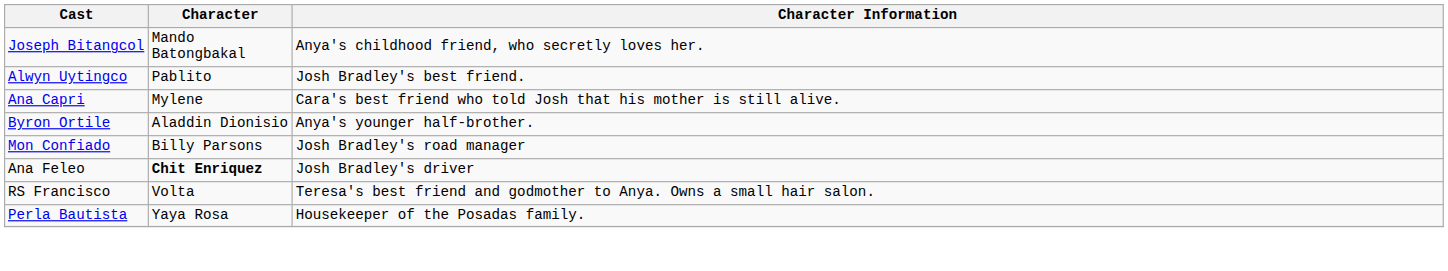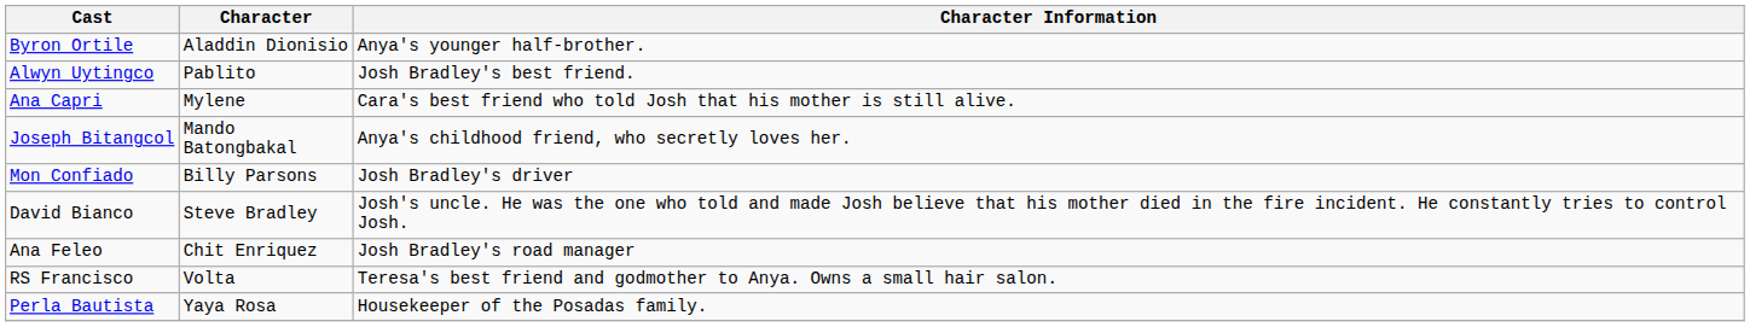 <table class="wikitable" style="font-size:95%;">
 <tr>
 <th width="10%">Cast</th>
 <th width="10%">Character</th>
 <th width="15">Character Information</th>
 </tr>
 <tr>
-<td><a href='#'>Joseph Bitangcol</a></td>
-<td>Mando Batongbakal</td>
-<td>Anya's childhood friend, who secretly loves her.</td>
+<td><a href='#'>Byron Ortile</a></td>
+<td>Aladdin Dionisio</td>
+<td>Anya's younger half-brother.</td>
 </tr>
 <tr>
 <td><a href='#'>Alwyn Uytingco</a></td>
 <td>Pablito</td>
 <td>Josh Bradley's best friend.</td>
 </tr>
 <tr>
 <td><a href='#'>Ana Capri</a></td>
 <td>Mylene</td>
 <td>Cara's best friend who told Josh that his mother is still alive.</td>
 </tr>
 <tr>
-<td><a href='#'>Byron Ortile</a></td>
-<td>Aladdin Dionisio</td>
-<td>Anya's younger half-brother.</td>
+<td><a href='#'>Joseph Bitangcol</a></td>
+<td>Mando Batongbakal</td>
+<td>Anya's childhood friend, who secretly loves her.</td>
 </tr>
 <tr>
 <td><a href='#'>Mon Confiado</a></td>
 <td>Billy Parsons</td>
-<td>Josh Bradley's road manager</td>
+<td>Josh Bradley's driver</td>
+</tr>
+<tr>
+<td>David Bianco</td>
+<td>Steve Bradley</td>
+<td>Josh's uncle. He was the one who told and made Josh believe that his mother died in the fire incident. He constantly tries to control Josh.</td>
 </tr>
 <tr>
 <td>Ana Feleo</td>
-<td><strong>Chit Enriquez</strong></td>
-<td>Josh Bradley's driver</td>
+<td>Chit Enriquez</td>
+<td>Josh Bradley's road manager</td>
 </tr>
 <tr>
 <td>RS Francisco</td>
 <td>Volta</td>
 <td>Teresa's best friend and godmother to Anya. Owns a small hair salon.</td>
 </tr>
 <tr>
 <td><a href='#'>Perla Bautista</a></td>
 <td>Yaya Rosa</td>
 <td>Housekeeper of the Posadas family.</td>
 </tr>
 <tr>
 </tr>
 </table>
